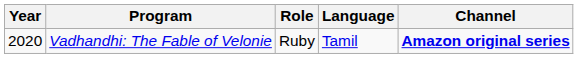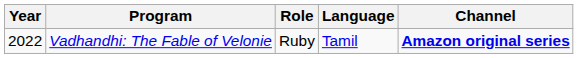 <table class="wikitable sortable">
 <tr>
 <th scope="col">Year</th>
 <th scope="col">Program</th>
 <th scope="col">Role</th>
 <th scope="col">Language</th>
 <th scope="col">Channel</th>
 </tr>
 <tr>
-<td>2020</td>
+<td>2022</td>
 <td><em><a href='#'>Vadhandhi: The Fable of Velonie</a></em></td>
 <td>Ruby</td>
 <td><a href='#'>Tamil</a></td>
 <td><strong><a href='#'>Amazon original series</a></strong></td>
 </tr>
 </table>
